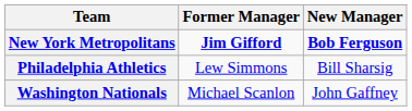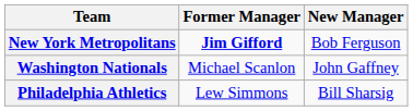 <table class="wikitable plainrowheaders" style="text-align:center;">
 <tr>
 <th scope="col">Team</th>
 <th scope="col">Former Manager</th>
 <th scope="col">New Manager</th>
 </tr>
 <tr>
 <th scope="row" style="text-align:center;"><a href='#'>New York Metropolitans</a></th>
 <td><strong><a href='#'>Jim Gifford</a></strong></td>
-<td><strong><a href='#'>Bob Ferguson</a></strong></td>
+<td><a href='#'>Bob Ferguson</a></td>
+</tr>
+<tr>
+<th scope="row" style="text-align:center;"><a href='#'>Washington Nationals</a></th>
+<td><a href='#'>Michael Scanlon</a></td>
+<td><a href='#'>John Gaffney</a></td>
 </tr>
 <tr>
 <th scope="row" style="text-align:center;"><a href='#'>Philadelphia Athletics</a></th>
 <td><a href='#'>Lew Simmons</a></td>
 <td><a href='#'>Bill Sharsig</a></td>
 </tr>
-<tr>
-<th scope="row" style="text-align:center;"><a href='#'>Washington Nationals</a></th>
-<td><a href='#'>Michael Scanlon</a></td>
-<td><a href='#'>John Gaffney</a></td>
-</tr>
 </table>
